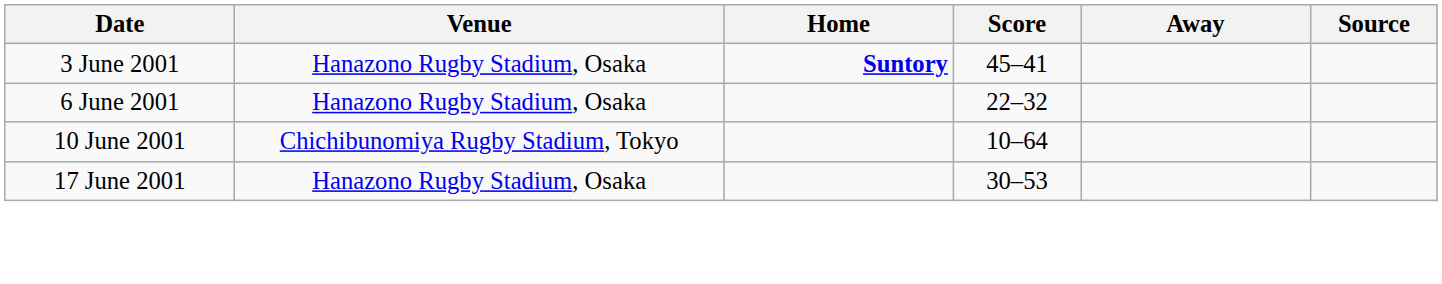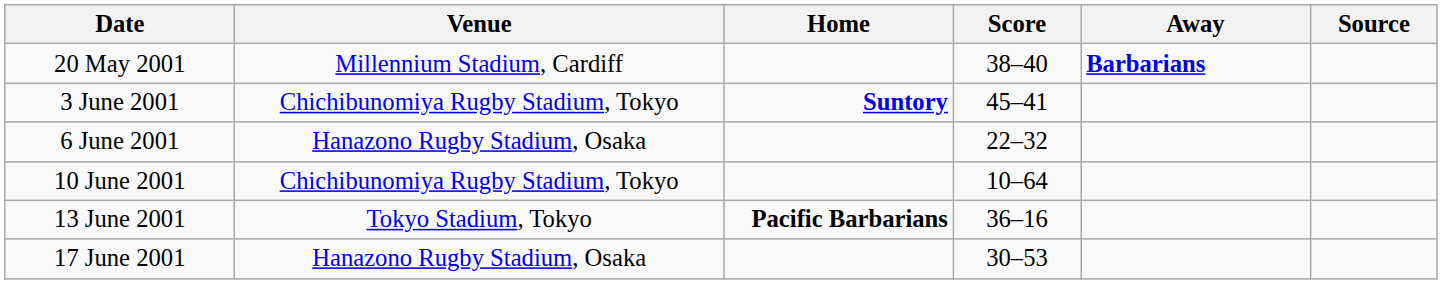 <table class="wikitable" style="text-align:center">
 <tr>
 <th style="width:142px">Date</th>
 <th scope="col" style="width:310px">Venue</th>
 <th style="width:142px">Home</th>
 <th style="width:75px">Score</th>
 <th style="width:142px">Away</th>
 <th style="width:75px">Source</th>
 </tr>
 <tr>
+<td>20 May 2001</td>
+<td><a href='#'>Millennium Stadium</a>, Cardiff</td>
+<td style="text-align:right"></td>
+<td>38–40</td>
+<td style="text-align:left"><strong><a href='#'>Barbarians</a></strong></td>
+<td></td>
+</tr>
+<tr>
 <td>3 June 2001</td>
-<td><a href='#'>Hanazono Rugby Stadium</a>, Osaka</td>
+<td><a href='#'>Chichibunomiya Rugby Stadium</a>, Tokyo</td>
 <td style="text-align:right"><strong><a href='#'>Suntory</a></strong></td>
 <td>45–41</td>
 <td style="text-align:left"></td>
 <td></td>
 </tr>
 <tr>
 <td>6 June 2001</td>
 <td><a href='#'>Hanazono Rugby Stadium</a>, Osaka</td>
 <td style="text-align:right"></td>
 <td>22–32</td>
 <td style="text-align:left"><strong></strong></td>
 <td></td>
 </tr>
 <tr>
 <td>10 June 2001</td>
 <td><a href='#'>Chichibunomiya Rugby Stadium</a>, Tokyo</td>
 <td style="text-align:right"></td>
 <td>10–64</td>
 <td style="text-align:left"><strong></strong></td>
 <td></td>
 </tr>
 <tr>
+<td>13 June 2001</td>
+<td><a href='#'>Tokyo Stadium</a>, Tokyo</td>
+<td style="text-align:right"><strong>Pacific Barbarians</strong></td>
+<td>36–16</td>
+<td style="text-align:left"></td>
+<td></td>
+</tr>
+<tr>
 <td>17 June 2001</td>
 <td><a href='#'>Hanazono Rugby Stadium</a>, Osaka</td>
 <td style="text-align:right"></td>
 <td>30–53</td>
 <td style="text-align:left"><strong></strong></td>
 <td></td>
 </tr>
 </table>
